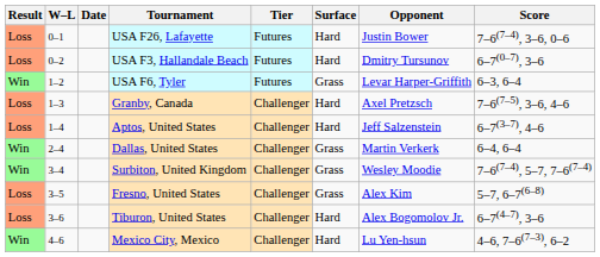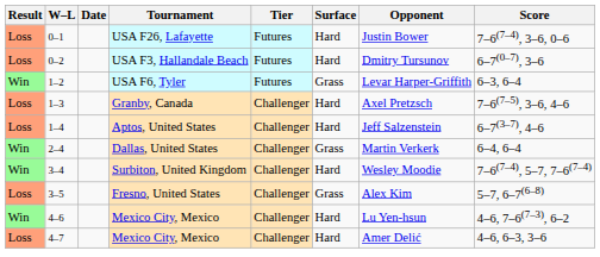 <table class="sortable wikitable">
 <tr>
 <th>Result</th>
 <th class="unsortable">W–L</th>
 <th>Date</th>
 <th>Tournament</th>
 <th>Tier</th>
 <th>Surface</th>
 <th>Opponent</th>
 <th class="unsortable">Score</th>
 </tr>
 <tr>
 <td style="background:#ffa07a;">Loss</td>
 <td><small>0–1</small></td>
 <td></td>
 <td style="background:#cffcff;">USA F26, <a href='#'>Lafayette</a></td>
 <td style="background:#cffcff;">Futures</td>
 <td>Hard</td>
 <td> <a href='#'>Justin Bower</a></td>
 <td>7–6<sup>(7–4)</sup>, 3–6, 0–6</td>
 </tr>
 <tr>
 <td style="background:#ffa07a;">Loss</td>
 <td><small>0–2</small></td>
 <td></td>
 <td style="background:#cffcff;">USA F3, <a href='#'>Hallandale Beach</a></td>
 <td style="background:#cffcff;">Futures</td>
 <td>Hard</td>
 <td> <a href='#'>Dmitry Tursunov</a></td>
 <td>6–7<sup>(0–7)</sup>, 3–6</td>
 </tr>
 <tr>
 <td style="background:#98fb98;">Win</td>
 <td><small>1–2</small></td>
 <td></td>
 <td style="background:#cffcff;">USA F6, <a href='#'>Tyler</a></td>
 <td style="background:#cffcff;">Futures</td>
 <td>Grass</td>
 <td> <a href='#'>Levar Harper-Griffith</a></td>
 <td>6–3, 6–4</td>
 </tr>
 <tr>
 <td style="background:#ffa07a;">Loss</td>
 <td><small>1–3</small></td>
 <td></td>
 <td style="background:moccasin;"><a href='#'>Granby</a>, Canada</td>
 <td style="background:moccasin;">Challenger</td>
 <td>Hard</td>
 <td> <a href='#'>Axel Pretzsch</a></td>
 <td>7–6<sup>(7–5)</sup>, 3–6, 4–6</td>
 </tr>
 <tr>
 <td style="background:#ffa07a;">Loss</td>
 <td><small>1–4</small></td>
 <td></td>
 <td style="background:moccasin;"><a href='#'>Aptos</a>, United States</td>
 <td style="background:moccasin;">Challenger</td>
 <td>Hard</td>
 <td> <a href='#'>Jeff Salzenstein</a></td>
 <td>6–7<sup>(3–7)</sup>, 4–6</td>
 </tr>
 <tr>
 <td style="background:#98fb98;">Win</td>
 <td><small>2–4</small></td>
 <td></td>
 <td style="background:moccasin;"><a href='#'>Dallas</a>, United States</td>
 <td style="background:moccasin;">Challenger</td>
 <td>Grass</td>
 <td> <a href='#'>Martin Verkerk</a></td>
 <td>6–4, 6–4</td>
 </tr>
 <tr>
 <td style="background:#98fb98;">Win</td>
 <td><small>3–4</small></td>
 <td></td>
 <td style="background:moccasin;"><a href='#'>Surbiton</a>, United Kingdom</td>
 <td style="background:moccasin;">Challenger</td>
-<td>Grass</td>
+<td>Hard</td>
 <td> <a href='#'>Wesley Moodie</a></td>
 <td>7–6<sup>(7–4)</sup>, 5–7, 7–6<sup>(7–4)</sup></td>
 </tr>
 <tr>
 <td style="background:#ffa07a;">Loss</td>
 <td><small>3–5</small></td>
 <td></td>
 <td style="background:moccasin;"><a href='#'>Fresno</a>, United States</td>
 <td style="background:moccasin;">Challenger</td>
 <td>Grass</td>
 <td> <a href='#'>Alex Kim</a></td>
 <td>5–7, 6–7<sup>(6–8)</sup></td>
 </tr>
 <tr>
-<td style="background:#ffa07a;">Loss</td>
-<td><small>3–6</small></td>
-<td></td>
-<td style="background:moccasin;"><a href='#'>Tiburon</a>, United States</td>
-<td style="background:moccasin;">Challenger</td>
-<td>Hard</td>
-<td> <a href='#'>Alex Bogomolov Jr.</a></td>
-<td>6–7<sup>(4–7)</sup>, 3–6</td>
-</tr>
-<tr>
 <td style="background:#98fb98;">Win</td>
 <td><small>4–6</small></td>
 <td></td>
 <td style="background:moccasin;"><a href='#'>Mexico City</a>, Mexico</td>
 <td style="background:moccasin;">Challenger</td>
 <td>Hard</td>
 <td> <a href='#'>Lu Yen-hsun</a></td>
 <td>4–6, 7–6<sup>(7–3)</sup>, 6–2</td>
 </tr>
+<tr>
+<td style="background:#ffa07a;">Loss</td>
+<td><small>4–7</small></td>
+<td></td>
+<td style="background:moccasin;"><a href='#'>Mexico City</a>, Mexico</td>
+<td style="background:moccasin;">Challenger</td>
+<td>Hard</td>
+<td> <a href='#'>Amer Delić</a></td>
+<td>4–6, 6–3, 3–6</td>
+</tr>
 </table>
